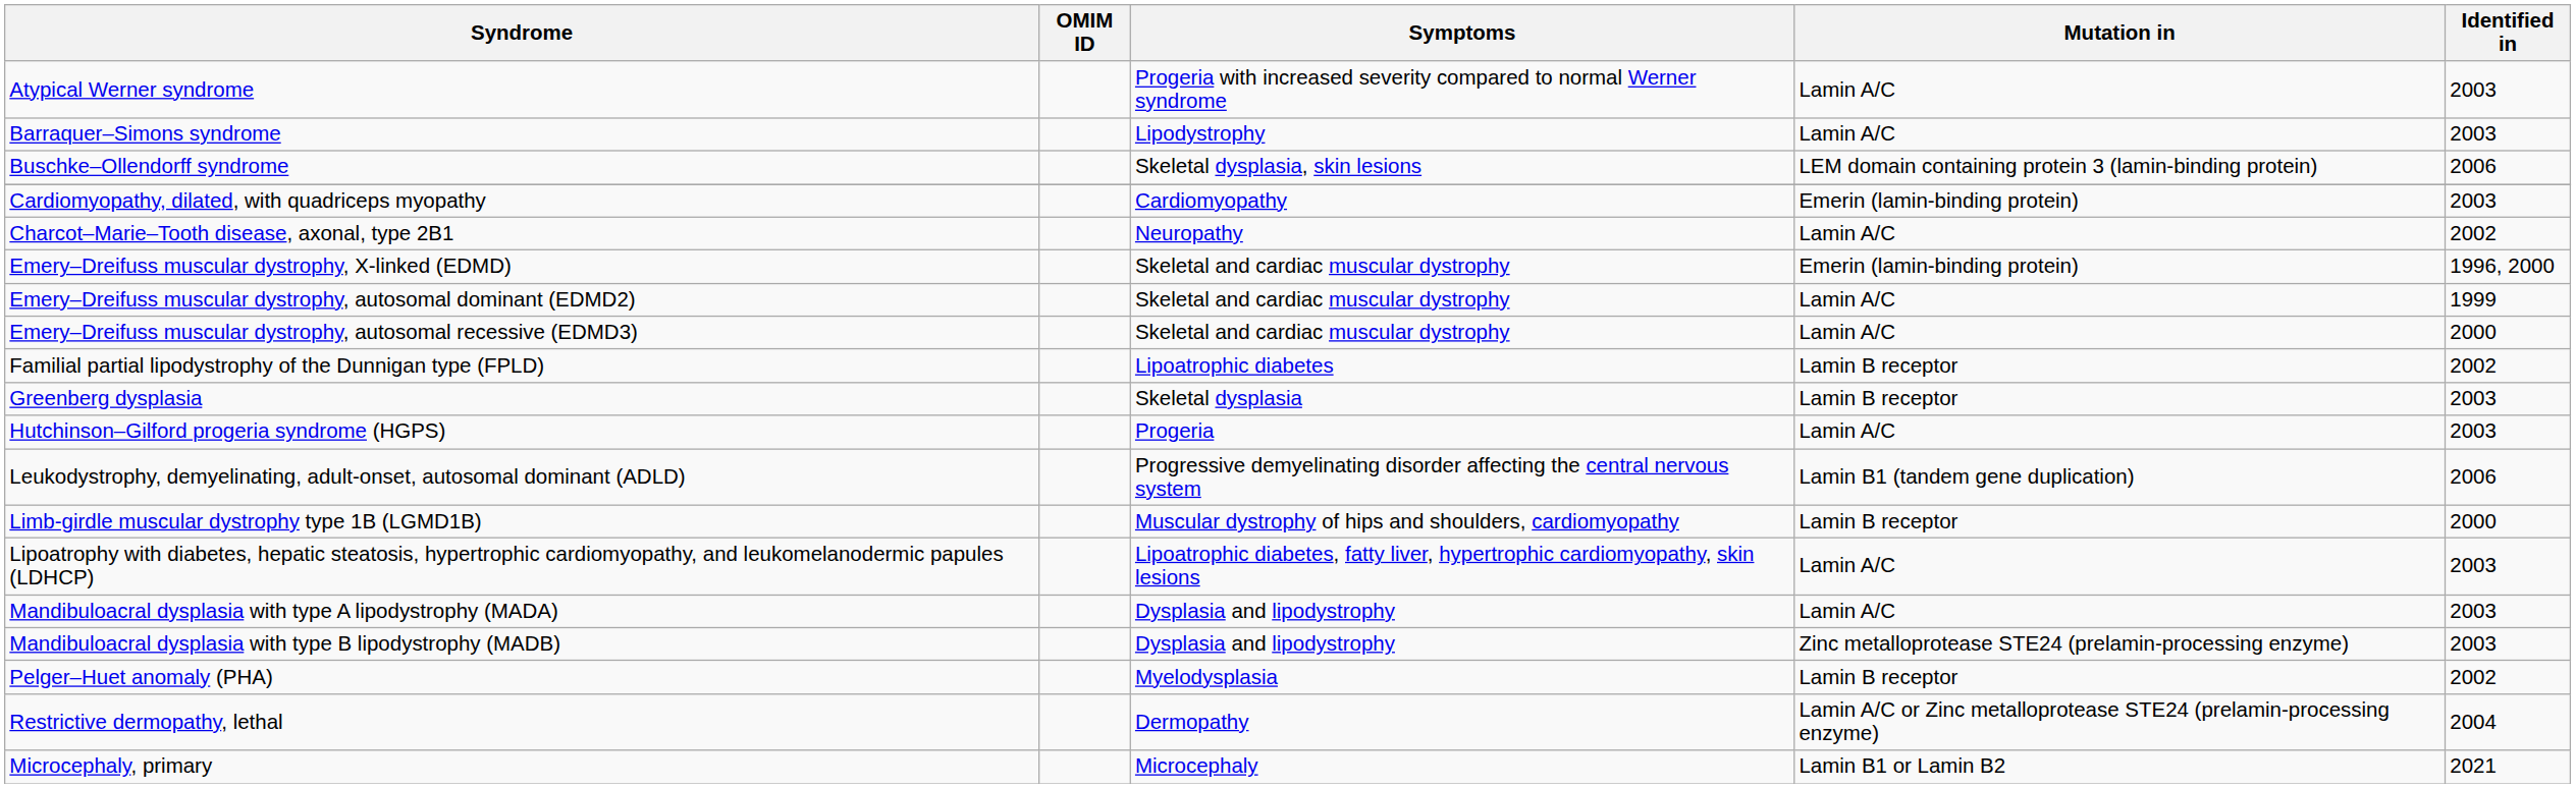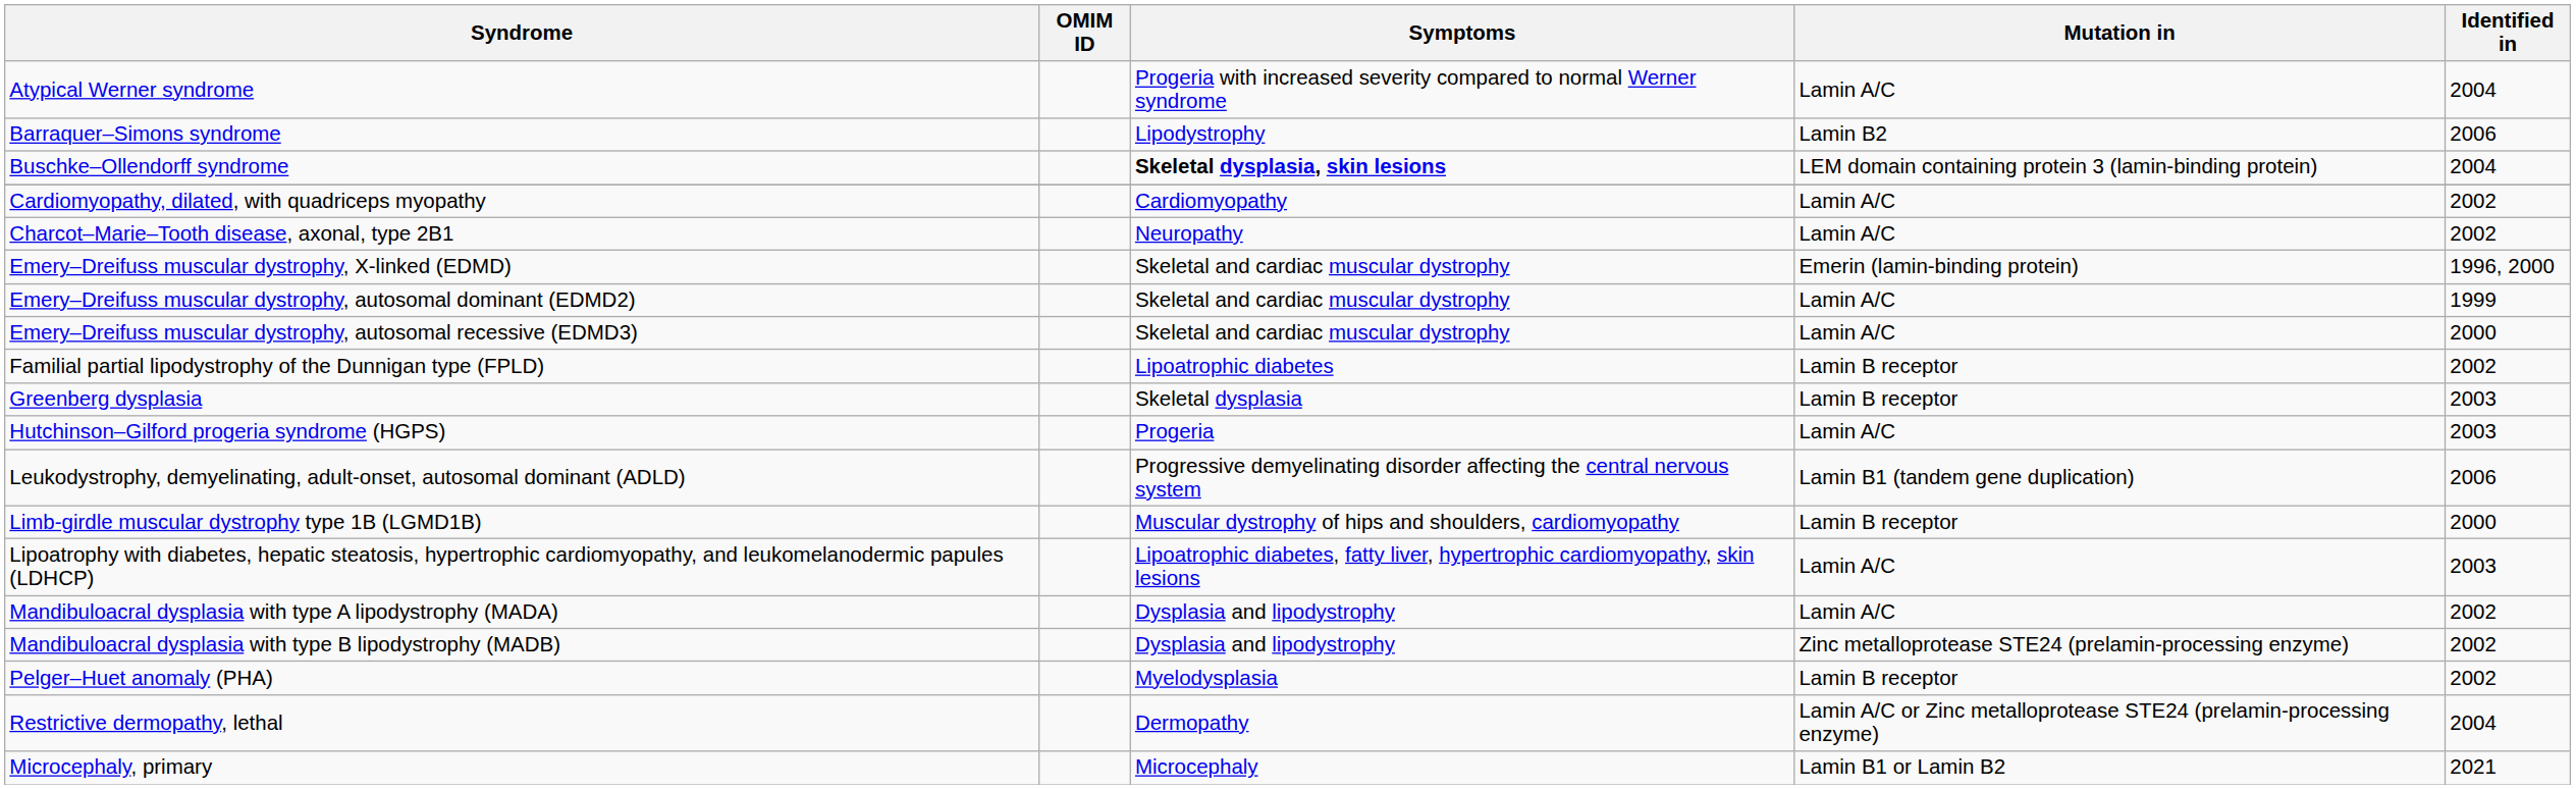 <table class="sortable wikitable">
 <tr ---->
 <th align="center">Syndrome</th>
 <th align="center">OMIM ID</th>
 <th align="center">Symptoms</th>
 <th align="center">Mutation in</th>
 <th align="center">Identified in</th>
 </tr>
 <tr align="left">
 <td><a href='#'>Atypical Werner syndrome</a></td>
 <td></td>
 <td><a href='#'>Progeria</a> with increased severity compared to normal <a href='#'>Werner syndrome</a></td>
 <td>Lamin A/C</td>
-<td>2003</td>
+<td>2004</td>
 </tr>
 <tr align="left">
 <td><a href='#'>Barraquer–Simons syndrome</a></td>
 <td></td>
 <td><a href='#'>Lipodystrophy</a></td>
-<td>Lamin A/C</td>
-<td>2003</td>
+<td>Lamin B2</td>
+<td>2006</td>
 </tr>
 <tr align="left">
 <td><a href='#'>Buschke–Ollendorff syndrome</a></td>
 <td></td>
-<td>Skeletal <a href='#'>dysplasia</a>, <a href='#'>skin lesions</a></td>
+<td><strong>Skeletal <a href='#'>dysplasia</a>, <a href='#'>skin lesions</a></strong></td>
 <td>LEM domain containing protein 3 (lamin-binding protein)</td>
-<td>2006</td>
+<td>2004</td>
 </tr>
 <tr align="left"|Cardiomyopathy, dilated, 1A (CMD1A) || >
 </tr>
 <tr align="left">
 <td><a href='#'>Cardiomyopathy, dilated</a>, with quadriceps myopathy</td>
 <td></td>
 <td><a href='#'>Cardiomyopathy</a></td>
-<td>Emerin (lamin-binding protein)</td>
-<td>2003</td>
+<td>Lamin A/C</td>
+<td>2002</td>
 </tr>
 <tr align="left">
 <td><a href='#'>Charcot–Marie–Tooth disease</a>, axonal, type 2B1</td>
 <td></td>
 <td><a href='#'>Neuropathy</a></td>
 <td>Lamin A/C</td>
 <td>2002</td>
 </tr>
 <tr align="left">
 <td><a href='#'>Emery–Dreifuss muscular dystrophy</a>, X-linked (EDMD)</td>
 <td></td>
 <td>Skeletal and cardiac <a href='#'>muscular dystrophy</a></td>
 <td>Emerin (lamin-binding protein)</td>
 <td>1996, 2000</td>
 </tr>
 <tr align="left">
 <td><a href='#'>Emery–Dreifuss muscular dystrophy</a>, autosomal dominant (EDMD2)</td>
 <td></td>
 <td>Skeletal and cardiac <a href='#'>muscular dystrophy</a></td>
 <td>Lamin A/C</td>
 <td>1999</td>
 </tr>
 <tr align="left">
 <td><a href='#'>Emery–Dreifuss muscular dystrophy</a>, autosomal recessive (EDMD3)</td>
 <td></td>
 <td>Skeletal and cardiac <a href='#'>muscular dystrophy</a></td>
 <td>Lamin A/C</td>
 <td>2000</td>
 </tr>
 <tr align="left">
 <td>Familial partial lipodystrophy of the Dunnigan type (FPLD)</td>
 <td></td>
 <td><a href='#'>Lipoatrophic diabetes</a></td>
 <td>Lamin B receptor</td>
 <td>2002</td>
 </tr>
 <tr align="left">
 <td><a href='#'>Greenberg dysplasia</a></td>
 <td></td>
 <td>Skeletal <a href='#'>dysplasia</a></td>
 <td>Lamin B receptor</td>
 <td>2003</td>
 </tr>
 <tr align="left">
 <td><a href='#'>Hutchinson–Gilford progeria syndrome</a> (HGPS)</td>
 <td></td>
 <td><a href='#'>Progeria</a></td>
 <td>Lamin A/C</td>
 <td>2003</td>
 </tr>
 <tr align="left">
 <td>Leukodystrophy, demyelinating, adult-onset, autosomal dominant (ADLD)</td>
 <td></td>
 <td>Progressive demyelinating disorder affecting the <a href='#'>central nervous system</a></td>
 <td>Lamin B1 (tandem gene duplication)</td>
 <td>2006</td>
 </tr>
 <tr align="left">
 <td><a href='#'>Limb-girdle muscular dystrophy</a> type 1B (LGMD1B)</td>
 <td></td>
 <td><a href='#'>Muscular dystrophy</a> of hips and shoulders, <a href='#'>cardiomyopathy</a></td>
 <td>Lamin B receptor</td>
 <td>2000</td>
 </tr>
 <tr align="left">
 <td>Lipoatrophy with diabetes, hepatic steatosis, hypertrophic cardiomyopathy, and leukomelanodermic papules (LDHCP)</td>
 <td></td>
 <td><a href='#'>Lipoatrophic diabetes</a>, <a href='#'>fatty liver</a>, <a href='#'>hypertrophic cardiomyopathy</a>, <a href='#'>skin lesions</a></td>
 <td>Lamin A/C</td>
 <td>2003</td>
 </tr>
 <tr align="left">
 <td><a href='#'>Mandibuloacral dysplasia</a> with type A lipodystrophy (MADA)</td>
 <td></td>
 <td><a href='#'>Dysplasia</a> and <a href='#'>lipodystrophy</a></td>
 <td>Lamin A/C</td>
-<td>2003</td>
+<td>2002</td>
 </tr>
 <tr align="left">
 <td><a href='#'>Mandibuloacral dysplasia</a> with type B lipodystrophy (MADB)</td>
 <td></td>
 <td><a href='#'>Dysplasia</a> and <a href='#'>lipodystrophy</a></td>
 <td>Zinc metalloprotease STE24 (prelamin-processing enzyme)</td>
-<td>2003</td>
+<td>2002</td>
 </tr>
 <tr align="left">
 <td><a href='#'>Pelger–Huet anomaly</a> (PHA)</td>
 <td></td>
 <td><a href='#'>Myelodysplasia</a></td>
 <td>Lamin B receptor</td>
 <td>2002</td>
 </tr>
 <tr align="left">
 <td><a href='#'>Restrictive dermopathy</a>, lethal</td>
 <td></td>
 <td><a href='#'>Dermopathy</a></td>
 <td>Lamin A/C or Zinc metalloprotease STE24 (prelamin-processing enzyme)</td>
 <td>2004</td>
 </tr>
 <tr align="left">
 <td><a href='#'>Microcephaly</a>, primary</td>
 <td></td>
 <td><a href='#'>Microcephaly</a></td>
 <td>Lamin B1 or Lamin B2</td>
 <td>2021 </td>
 </tr>
 </table>
